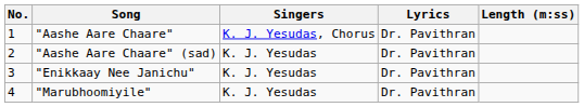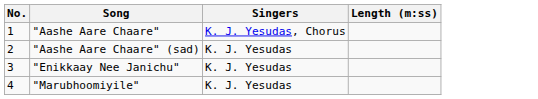 <table class="wikitable" style="font-size:95%;">
 <tr>
 <th>No.</th>
 <th>Song</th>
 <th>Singers</th>
-<th>Lyrics</th>
 <th>Length (m:ss)</th>
 </tr>
 <tr>
 <td>1</td>
 <td>"Aashe Aare Chaare"</td>
 <td><a href='#'>K. J. Yesudas</a>, Chorus</td>
-<td>Dr. Pavithran</td>
 <td></td>
 </tr>
 <tr>
 <td>2</td>
 <td>"Aashe Aare Chaare" (sad)</td>
 <td>K. J. Yesudas</td>
-<td>Dr. Pavithran</td>
 <td></td>
 </tr>
 <tr>
 <td>3</td>
 <td>"Enikkaay Nee Janichu"</td>
 <td>K. J. Yesudas</td>
-<td>Dr. Pavithran</td>
 <td></td>
 </tr>
 <tr>
 <td>4</td>
 <td>"Marubhoomiyile"</td>
 <td>K. J. Yesudas</td>
-<td>Dr. Pavithran</td>
 <td></td>
 </tr>
 </table>
